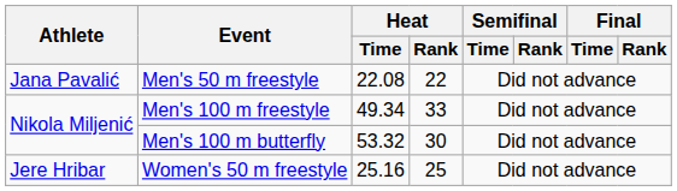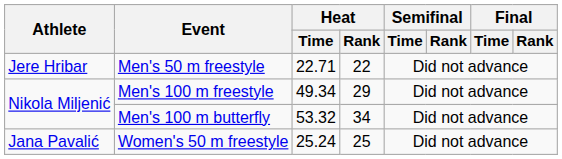 <table class=wikitable style="font-size:90%;">
 <tr>
 <th rowspan=2>Athlete</th>
 <th rowspan=2>Event</th>
 <th colspan=2>Heat</th>
 <th colspan=2>Semifinal</th>
 <th colspan=2>Final</th>
 </tr>
 <tr style="font-size:95%">
 <th>Time</th>
 <th>Rank</th>
 <th>Time</th>
 <th>Rank</th>
 <th>Time</th>
 <th>Rank</th>
 </tr>
 <tr align=center>
-<td align=left><a href='#'>Jana Pavalić</a></td>
+<td align=left><a href='#'>Jere Hribar</a></td>
 <td align=left><a href='#'>Men's 50 m freestyle</a></td>
-<td>22.08</td>
+<td>22.71</td>
 <td>22</td>
 <td colspan=4>Did not advance</td>
 </tr>
 <tr align=center>
 <td align=left rowspan=2><a href='#'>Nikola Miljenić</a></td>
 <td align=left><a href='#'>Men's 100 m freestyle</a></td>
 <td>49.34</td>
-<td>33</td>
+<td>29</td>
 <td colspan=4>Did not advance</td>
 </tr>
 <tr align=center>
 <td align=left><a href='#'>Men's 100 m butterfly</a></td>
 <td>53.32</td>
-<td>30</td>
+<td>34</td>
 <td colspan=4>Did not advance</td>
 </tr>
 <tr align=center>
-<td align=left><a href='#'>Jere Hribar</a></td>
+<td align=left><a href='#'>Jana Pavalić</a></td>
 <td align=left><a href='#'>Women's 50 m freestyle</a></td>
-<td>25.16</td>
+<td>25.24</td>
 <td>25</td>
 <td colspan=4>Did not advance</td>
 </tr>
 </table>
